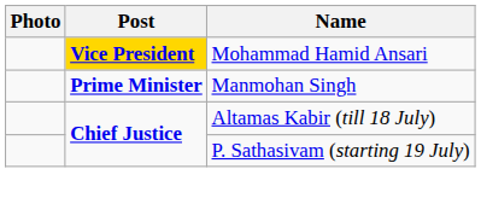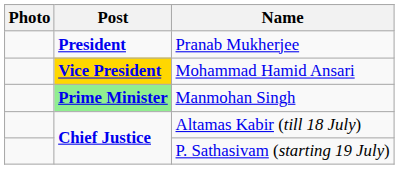 <table class=wikitable>
 <tr>
 <th>Photo</th>
 <th>Post</th>
 <th>Name</th>
 </tr>
 <tr>
 <td></td>
+<td> <strong><a href='#'>President</a></strong></td>
+<td><a href='#'>Pranab Mukherjee</a></td>
+</tr>
+<tr>
+<td></td>
 <td style="background: gold;"> <strong><a href='#'>Vice President</a></strong></td>
 <td><a href='#'>Mohammad Hamid Ansari</a></td>
 </tr>
 <tr>
 <td></td>
-<td> <strong><a href='#'>Prime Minister</a></strong></td>
+<td style="background: lightgreen;"> <strong><a href='#'>Prime Minister</a></strong></td>
 <td><a href='#'>Manmohan Singh</a></td>
 </tr>
 <tr>
 <td></td>
 <td rowspan=2> <strong><a href='#'>Chief Justice</a></strong></td>
 <td><a href='#'>Altamas Kabir</a> (<em>till 18 July</em>)</td>
 </tr>
 <tr>
 <td></td>
 <td><a href='#'>P. Sathasivam</a> (<em>starting 19 July</em>)</td>
 </tr>
 </table>
